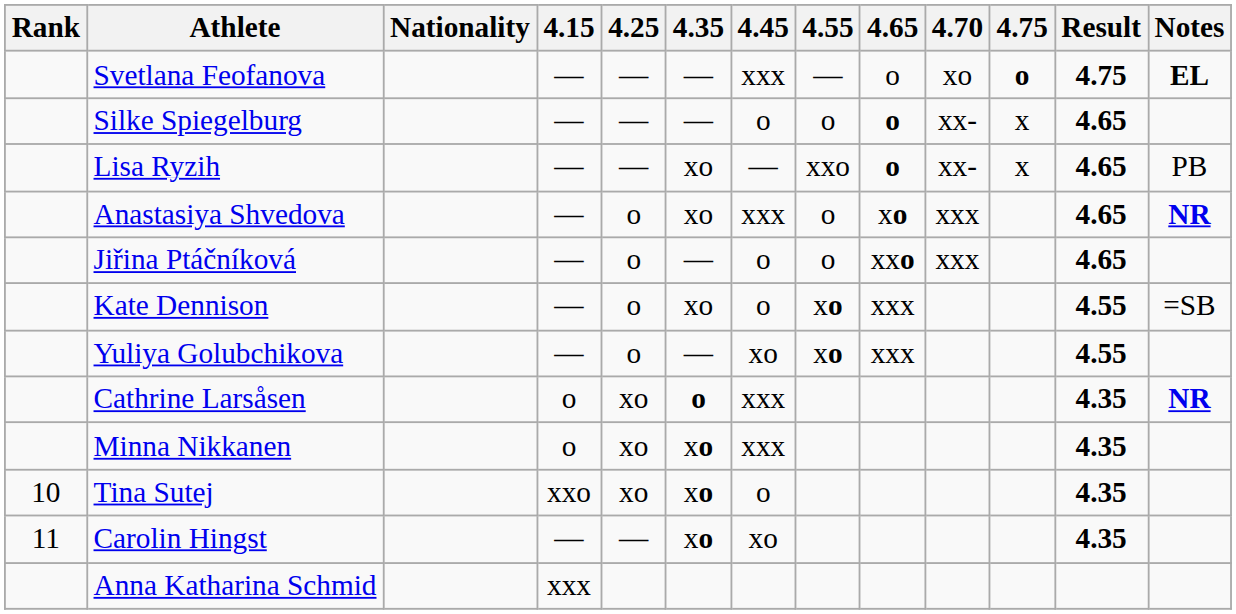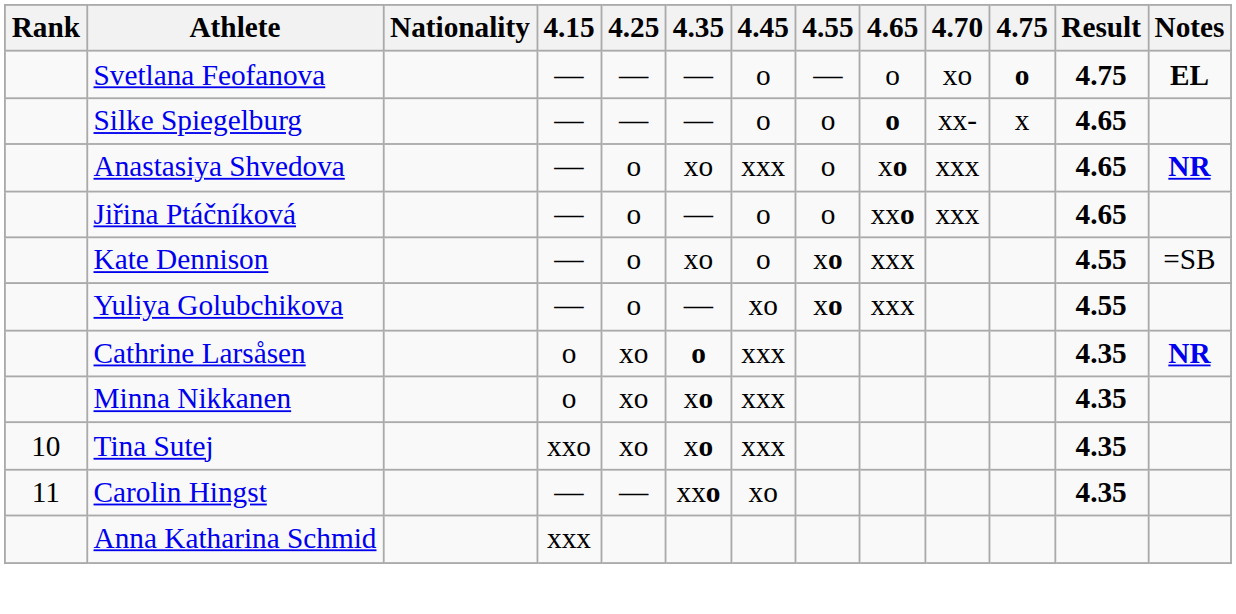 <table class="wikitable sortable" style="text-align:center">
 <tr>
 <th>Rank</th>
 <th>Athlete</th>
 <th>Nationality</th>
 <th>4.15</th>
 <th>4.25</th>
 <th>4.35</th>
 <th>4.45</th>
 <th>4.55</th>
 <th>4.65</th>
 <th>4.70</th>
 <th>4.75</th>
 <th>Result</th>
 <th>Notes</th>
 </tr>
 <tr>
 <td></td>
 <td align="left"><a href='#'>Svetlana Feofanova</a></td>
 <td align=left></td>
 <td>—</td>
 <td>—</td>
 <td>—</td>
-<td>xxx</td>
+<td>o</td>
 <td>—</td>
 <td>o</td>
 <td>xo</td>
 <td><strong>o</strong></td>
 <td><strong>4.75</strong></td>
 <td><strong>EL</strong></td>
 </tr>
 <tr>
 <td></td>
 <td align="left"><a href='#'>Silke Spiegelburg</a></td>
 <td align=left></td>
 <td>—</td>
 <td>—</td>
 <td>—</td>
 <td>o</td>
 <td>o</td>
 <td><strong>o</strong></td>
 <td>xx-</td>
 <td>x</td>
 <td><strong>4.65</strong></td>
 <td></td>
-</tr>
-<tr>
-<td></td>
-<td align="left"><a href='#'>Lisa Ryzih</a></td>
-<td align=left></td>
-<td>—</td>
-<td>—</td>
-<td>xo</td>
-<td>—</td>
-<td>xxo</td>
-<td><strong>o</strong></td>
-<td>xx-</td>
-<td>x</td>
-<td><strong>4.65</strong></td>
-<td>PB</td>
 </tr>
 <tr>
 <td></td>
 <td align="left"><a href='#'>Anastasiya Shvedova</a></td>
 <td align=left></td>
 <td>—</td>
 <td>o</td>
 <td>xo</td>
 <td>xxx</td>
 <td>o</td>
 <td>x<strong>o</strong></td>
 <td>xxx</td>
 <td></td>
 <td><strong>4.65</strong></td>
 <td><strong><a href='#'>NR</a></strong></td>
 </tr>
 <tr>
 <td></td>
 <td align="left"><a href='#'>Jiřina Ptáčníková</a></td>
 <td align=left></td>
 <td>—</td>
 <td>o</td>
 <td>—</td>
 <td>o</td>
 <td>o</td>
 <td>xx<strong>o</strong></td>
 <td>xxx</td>
 <td></td>
 <td><strong>4.65</strong></td>
 <td></td>
 </tr>
 <tr>
 <td></td>
 <td align="left"><a href='#'>Kate Dennison</a></td>
 <td align=left></td>
 <td>—</td>
 <td>o</td>
 <td>xo</td>
 <td>o</td>
 <td>x<strong>o</strong></td>
 <td>xxx</td>
 <td></td>
 <td></td>
 <td><strong>4.55</strong></td>
 <td>=SB</td>
 </tr>
 <tr>
 <td></td>
 <td align="left"><a href='#'>Yuliya Golubchikova</a></td>
 <td align=left></td>
 <td>—</td>
 <td>o</td>
 <td>—</td>
 <td>xo</td>
 <td>x<strong>o</strong></td>
 <td>xxx</td>
 <td></td>
 <td></td>
 <td><strong>4.55</strong></td>
 <td></td>
 </tr>
 <tr>
 <td></td>
 <td align="left"><a href='#'>Cathrine Larsåsen</a></td>
 <td align=left></td>
 <td>o</td>
 <td>xo</td>
 <td><strong>o</strong></td>
 <td>xxx</td>
 <td></td>
 <td></td>
 <td></td>
 <td></td>
 <td><strong>4.35</strong></td>
 <td><strong><a href='#'>NR</a></strong></td>
 </tr>
 <tr>
 <td></td>
 <td align="left"><a href='#'>Minna Nikkanen</a></td>
 <td align=left></td>
 <td>o</td>
 <td>xo</td>
 <td>x<strong>o</strong></td>
 <td>xxx</td>
 <td></td>
 <td></td>
 <td></td>
 <td></td>
 <td><strong>4.35</strong></td>
 <td></td>
 </tr>
 <tr>
 <td>10</td>
 <td align="left"><a href='#'>Tina Sutej</a></td>
 <td align=left></td>
 <td>xxo</td>
 <td>xo</td>
 <td>x<strong>o</strong></td>
-<td>o</td>
+<td>xxx</td>
 <td></td>
 <td></td>
 <td></td>
 <td></td>
 <td><strong>4.35</strong></td>
 <td></td>
 </tr>
 <tr>
 <td>11</td>
 <td align="left"><a href='#'>Carolin Hingst</a></td>
 <td align=left></td>
 <td>—</td>
 <td>—</td>
-<td>x<strong>o</strong></td>
+<td>xx<strong>o</strong></td>
 <td>xo</td>
 <td></td>
 <td></td>
 <td></td>
 <td></td>
 <td><strong>4.35</strong></td>
 <td></td>
 </tr>
 <tr>
 <td></td>
 <td align="left"><a href='#'>Anna Katharina Schmid</a></td>
 <td align=left></td>
 <td>xxx</td>
 <td></td>
 <td></td>
 <td></td>
 <td></td>
 <td></td>
 <td></td>
 <td></td>
 <td><strong></strong></td>
 <td></td>
 </tr>
 </table>
